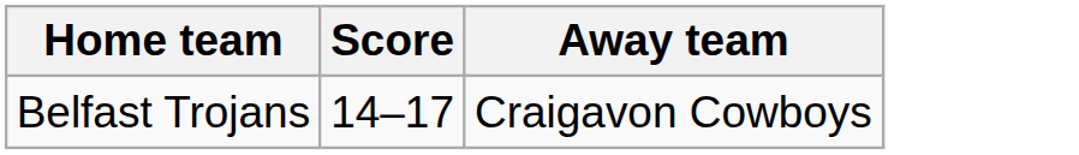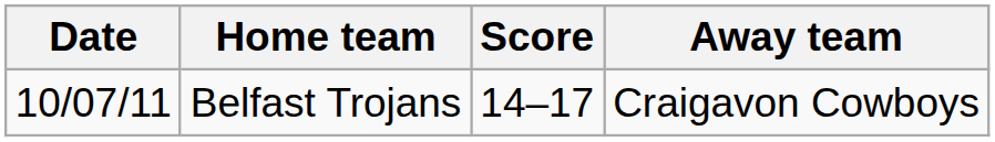 <table class="wikitable">
 <tr>
+<th>Date</th>
 <th>Home team</th>
 <th>Score</th>
 <th>Away team</th>
 </tr>
 <tr>
+<td>10/07/11</td>
 <td>Belfast Trojans</td>
 <td>14–17</td>
 <td>Craigavon Cowboys</td>
 </tr>
 </table>
